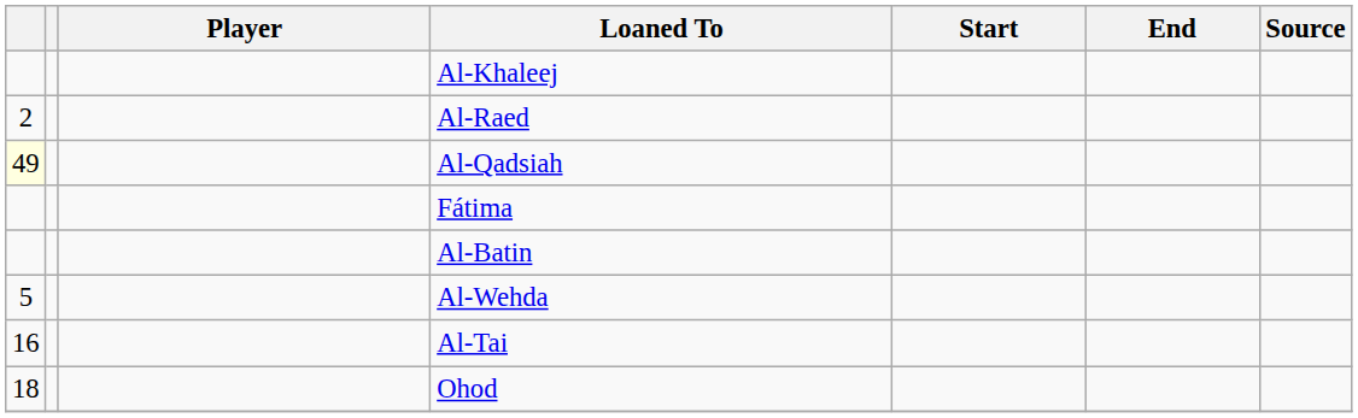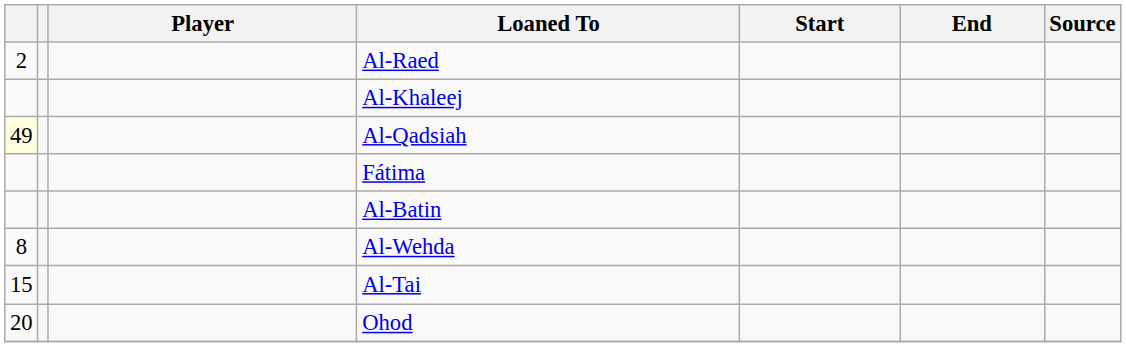 <table class="wikitable plainrowheaders sortable" style="font-size:95%">
 <tr>
 <th></th>
 <th></th>
 <th scope="col" style="width:200px;"><strong>Player</strong></th>
 <th scope="col" style="width:250px;"><strong>Loaned To</strong></th>
 <th scope="col" style="width:100px;"><strong>Start</strong></th>
 <th scope="col" style="width:90px;"><strong>End</strong></th>
 <th><strong>Source</strong></th>
 </tr>
 <tr>
-<td align=center></td>
+<td align=center>2</td>
 <td align=center></td>
 <td></td>
-<td> <a href='#'>Al-Khaleej</a></td>
+<td> <a href='#'>Al-Raed</a></td>
 <td align=center></td>
 <td align=center></td>
 <td align=center></td>
 </tr>
 <tr>
-<td align=center>2</td>
+<td align=center></td>
 <td align=center></td>
 <td></td>
-<td> <a href='#'>Al-Raed</a></td>
+<td> <a href='#'>Al-Khaleej</a></td>
 <td align=center></td>
 <td align=center></td>
 <td align=center></td>
 </tr>
 <tr>
 <td align=center style="background: lightyellow;">49</td>
 <td align=center></td>
 <td></td>
 <td> <a href='#'>Al-Qadsiah</a></td>
 <td align=center></td>
 <td align=center></td>
 <td align=center></td>
 </tr>
 <tr>
 <td align=center></td>
 <td align=center></td>
 <td></td>
 <td> <a href='#'>Fátima</a></td>
 <td align=center></td>
 <td align=center></td>
 <td align=center></td>
 </tr>
 <tr>
 <td align=center></td>
 <td align=center></td>
 <td></td>
 <td> <a href='#'>Al-Batin</a></td>
 <td align=center></td>
 <td align=center></td>
 <td align=center></td>
 </tr>
 <tr>
-<td align=center>5</td>
+<td align=center>8</td>
 <td align=center></td>
 <td></td>
 <td> <a href='#'>Al-Wehda</a></td>
 <td align=center></td>
 <td align=center></td>
 <td align=center></td>
 </tr>
 <tr>
-<td align=center>16</td>
+<td align=center>15</td>
 <td align=center></td>
 <td></td>
 <td> <a href='#'>Al-Tai</a></td>
 <td align=center></td>
 <td align=center></td>
 <td align=center></td>
 </tr>
 <tr>
-<td align=center>18</td>
+<td align=center>20</td>
 <td align=center></td>
 <td></td>
 <td> <a href='#'>Ohod</a></td>
 <td align=center></td>
 <td align=center></td>
 <td align=center></td>
 </tr>
 <tr>
 </tr>
 </table>
